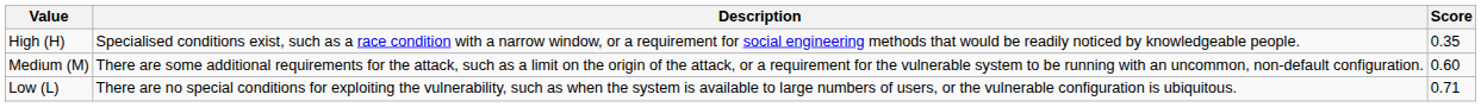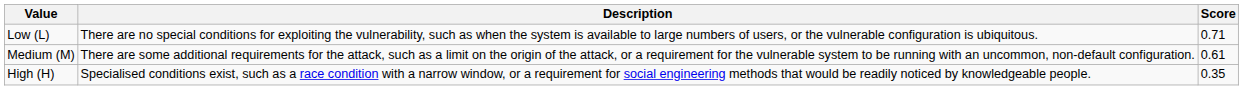 <table class="wikitable">
 <tr>
 <th>Value</th>
 <th>Description</th>
 <th>Score</th>
 </tr>
 <tr>
+<td>Low (L)</td>
+<td>There are no special conditions for exploiting the vulnerability, such as when the system is available to large numbers of users, or the vulnerable configuration is ubiquitous.</td>
+<td>0.71</td>
+</tr>
+<tr>
+<td>Medium (M)</td>
+<td>There are some additional requirements for the attack, such as a limit on the origin of the attack, or a requirement for the vulnerable system to be running with an uncommon, non-default configuration.</td>
+<td>0.61</td>
+</tr>
+<tr>
 <td>High (H)</td>
 <td>Specialised conditions exist, such as a <a href='#'>race condition</a> with a narrow window, or a requirement for <a href='#'>social engineering</a> methods that would be readily noticed by knowledgeable people.</td>
 <td>0.35</td>
 </tr>
-<tr>
-<td>Medium (M)</td>
-<td>There are some additional requirements for the attack, such as a limit on the origin of the attack, or a requirement for the vulnerable system to be running with an uncommon, non-default configuration.</td>
-<td>0.60</td>
-</tr>
-<tr>
-<td>Low (L)</td>
-<td>There are no special conditions for exploiting the vulnerability, such as when the system is available to large numbers of users, or the vulnerable configuration is ubiquitous.</td>
-<td>0.71</td>
-</tr>
 </table>
